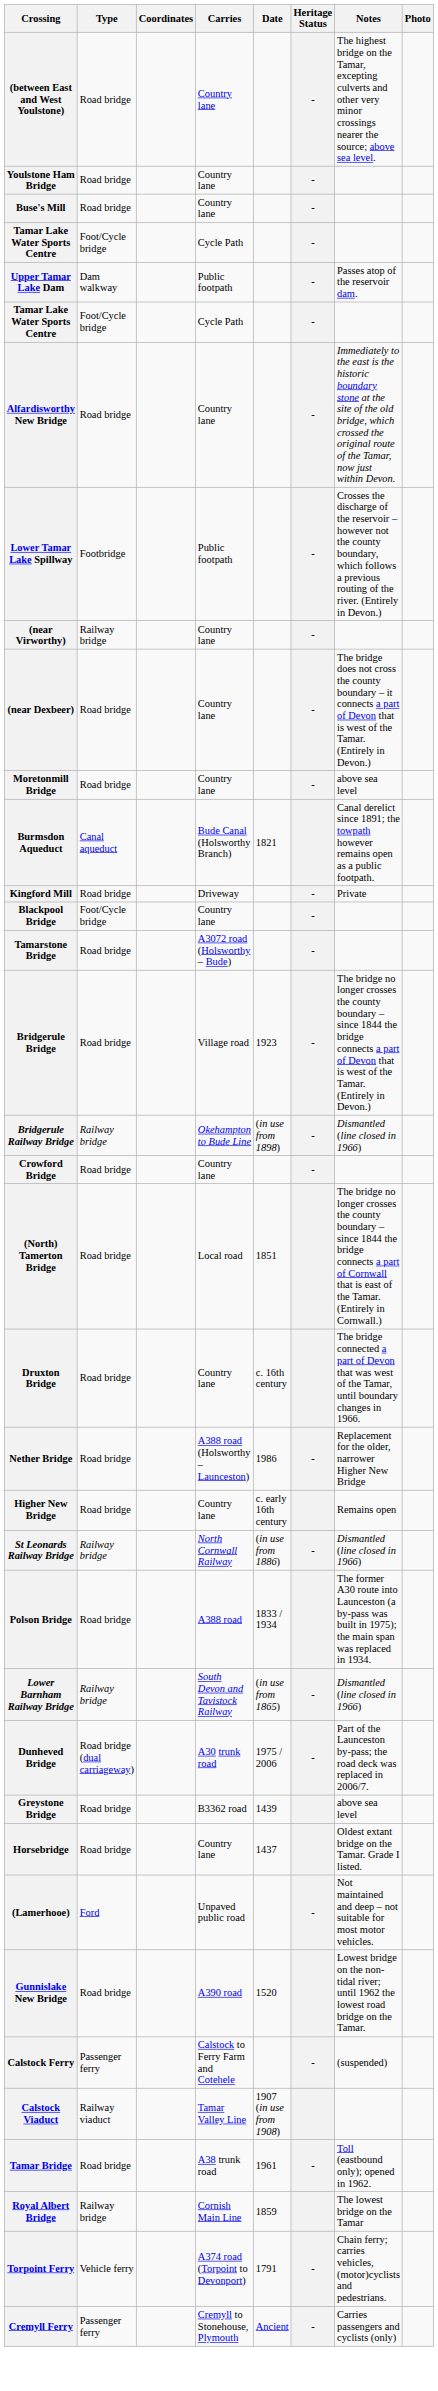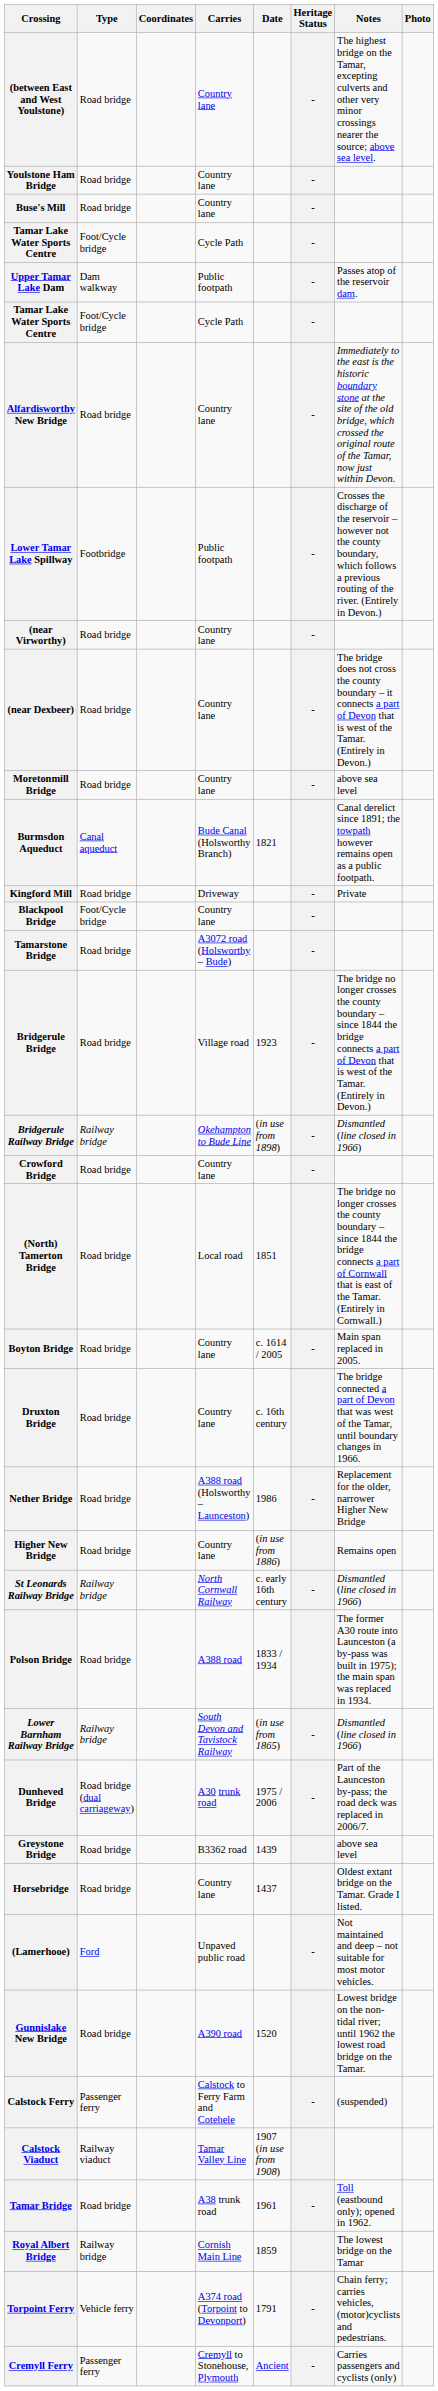 <table class="wikitable plainrowheaders">
 <tr>
 <th scope="col" style="width:175px;">Crossing</th>
 <th scope="col" style="width:120px;">Type</th>
 <th scope="col" style="width:120px;">Coordinates</th>
 <th scope="col" style="width:175px;">Carries</th>
 <th scope="col">Date</th>
 <th scope="col">Heritage Status</th>
 <th scope="col">Notes</th>
 <th scope="col">Photo</th>
 </tr>
 <tr>
 <th scope="row">(between East and West Youlstone)</th>
 <td>Road bridge</td>
 <td></td>
 <td><a href='#'>Country lane</a></td>
 <td></td>
 <th>-</th>
 <td>The highest bridge on the Tamar, excepting culverts and other very minor crossings nearer the source;  <a href='#'>above sea level</a>.</td>
 <td></td>
 </tr>
 <tr>
 <th scope="row">Youlstone Ham Bridge</th>
 <td>Road bridge</td>
 <td></td>
 <td>Country lane</td>
 <td></td>
 <th>-</th>
 <td></td>
 <td></td>
 </tr>
 <tr>
 <th scope="row">Buse's Mill</th>
 <td>Road bridge</td>
 <td></td>
 <td>Country lane</td>
 <td></td>
 <th>-</th>
 <td></td>
 <td></td>
 </tr>
 <tr>
 <th scope="row">Tamar Lake Water Sports Centre</th>
 <td>Foot/Cycle bridge</td>
 <td></td>
 <td>Cycle Path</td>
 <td></td>
 <th>-</th>
 <td></td>
 <td></td>
 </tr>
 <tr>
 <th scope="row"><a href='#'>Upper Tamar Lake</a> Dam</th>
 <td>Dam walkway</td>
 <td></td>
 <td>Public footpath</td>
 <td></td>
 <th>-</th>
 <td>Passes atop of the reservoir <a href='#'>dam</a>.</td>
 <td></td>
 </tr>
 <tr>
 <th scope="row">Tamar Lake Water Sports Centre</th>
 <td>Foot/Cycle bridge</td>
 <td></td>
 <td>Cycle Path</td>
 <td></td>
 <th>-</th>
 <td></td>
 <td></td>
 </tr>
 <tr>
 <th scope="row"><a href='#'>Alfardisworthy</a> New Bridge</th>
 <td>Road bridge</td>
 <td></td>
 <td>Country lane</td>
 <td></td>
 <th>-</th>
 <td><em>Immediately to the east is the historic <a href='#'>boundary stone</a> at the site of the old bridge, which crossed the original route of the Tamar, now just within Devon.</em></td>
 <td></td>
 </tr>
 <tr>
 <th scope="row"><a href='#'>Lower Tamar Lake</a> Spillway</th>
 <td>Footbridge</td>
 <td></td>
 <td>Public footpath</td>
 <td></td>
 <th>-</th>
 <td>Crosses the discharge of the reservoir – however not the county boundary, which follows a previous routing of the river. (Entirely in Devon.)</td>
 <td></td>
 </tr>
 <tr>
 <th scope="row">(near Virworthy)</th>
-<td>Railway bridge</td>
+<td>Road bridge</td>
 <td></td>
 <td>Country lane</td>
 <td></td>
 <th>-</th>
 <td></td>
 <td></td>
 </tr>
 <tr>
 <th scope="row">(near Dexbeer)</th>
 <td>Road bridge</td>
 <td></td>
 <td>Country lane</td>
 <td></td>
 <th>-</th>
 <td>The bridge does not cross the county boundary – it connects <a href='#'>a part of Devon</a> that is west of the Tamar. (Entirely in Devon.)</td>
 <td></td>
 </tr>
 <tr>
 <th scope="row">Moretonmill Bridge</th>
 <td>Road bridge</td>
 <td></td>
 <td>Country lane</td>
 <td></td>
 <th>-</th>
 <td> above sea level</td>
 <td></td>
 </tr>
 <tr>
 <th scope="row">Burmsdon Aqueduct</th>
 <td><a href='#'>Canal aqueduct</a></td>
 <td></td>
 <td><a href='#'>Bude Canal</a> (Holsworthy Branch)</td>
 <td>1821</td>
 <th></th>
 <td>Canal derelict since 1891; the <a href='#'>towpath</a> however remains open as a public footpath.</td>
 <td></td>
 </tr>
 <tr>
 <th scope="row">Kingford Mill</th>
 <td>Road bridge</td>
 <td></td>
 <td>Driveway</td>
 <td></td>
 <th>-</th>
 <td>Private</td>
 <td></td>
 </tr>
 <tr>
 <th scope="row">Blackpool Bridge</th>
 <td>Foot/Cycle bridge</td>
 <td></td>
 <td>Country lane</td>
 <td></td>
 <th>-</th>
 <td></td>
 <td></td>
 </tr>
 <tr>
 <th scope="row">Tamarstone Bridge</th>
 <td>Road bridge</td>
 <td></td>
 <td><a href='#'>A3072 road</a> (<a href='#'>Holsworthy</a> – <a href='#'>Bude</a>)</td>
 <td></td>
 <th>-</th>
 <td></td>
 <td></td>
 </tr>
 <tr>
 <th scope="row">Bridgerule Bridge</th>
 <td>Road bridge</td>
 <td></td>
 <td>Village road</td>
 <td>1923</td>
 <th>-</th>
 <td>The bridge no longer crosses the county boundary – since 1844 the bridge connects <a href='#'>a part of Devon</a> that is west of the Tamar. (Entirely in Devon.)</td>
 <td></td>
 </tr>
 <tr>
 <th scope="row"><em>Bridgerule Railway Bridge</em></th>
 <td><em>Railway bridge</em></td>
 <td></td>
 <td><em><a href='#'>Okehampton to Bude Line</a></em></td>
 <td>(<em>in use from 1898</em>)</td>
 <th>-</th>
 <td><em>Dismantled</em> (<em>line closed in 1966</em>)</td>
 <td></td>
 </tr>
 <tr>
 <th scope="row">Crowford Bridge</th>
 <td>Road bridge</td>
 <td></td>
 <td>Country lane</td>
 <td></td>
 <th>-</th>
 <td></td>
 <td></td>
 </tr>
 <tr>
 <th scope="row">(North) Tamerton Bridge</th>
 <td>Road bridge</td>
 <td></td>
 <td>Local road</td>
 <td>1851</td>
 <th></th>
 <td>The bridge no longer crosses the county boundary – since 1844 the bridge connects <a href='#'>a part of Cornwall</a> that is east of the Tamar. (Entirely in Cornwall.)</td>
 <td></td>
 </tr>
 <tr>
+<th scope="row">Boyton Bridge</th>
+<td>Road bridge</td>
+<td></td>
+<td>Country lane</td>
+<td>c. 1614 / 2005</td>
+<th>-</th>
+<td>Main span replaced in 2005.</td>
+<td></td>
+</tr>
+<tr>
 <th scope="row">Druxton Bridge</th>
 <td>Road bridge</td>
 <td></td>
 <td>Country lane</td>
 <td>c. 16th century</td>
 <th></th>
 <td>The bridge connected <a href='#'>a part of Devon</a> that was west of the Tamar, until boundary changes in 1966.</td>
 <td></td>
 </tr>
 <tr>
 <th scope="row">Nether Bridge</th>
 <td>Road bridge</td>
 <td></td>
 <td><a href='#'>A388 road</a> (Holsworthy – <a href='#'>Launceston</a>)</td>
 <td>1986</td>
 <th>-</th>
 <td>Replacement for the older, narrower Higher New Bridge</td>
 <td></td>
 </tr>
 <tr>
 <th scope="row">Higher New Bridge</th>
 <td>Road bridge</td>
 <td></td>
 <td>Country lane</td>
-<td>c. early 16th century</td>
+<td>(<em>in use from 1886</em>)</td>
 <th></th>
 <td>Remains open</td>
 <td></td>
 </tr>
 <tr>
 <th scope="row"><em>St Leonards Railway Bridge</em></th>
 <td><em>Railway bridge</em></td>
 <td></td>
 <td><em><a href='#'>North Cornwall Railway</a></em></td>
-<td>(<em>in use from 1886</em>)</td>
+<td>c. early 16th century</td>
 <th>-</th>
 <td><em>Dismantled</em> (<em>line closed in 1966</em>)</td>
 <td></td>
 </tr>
 <tr>
 <th scope="row">Polson Bridge</th>
 <td>Road bridge</td>
 <td></td>
 <td><a href='#'>A388 road</a></td>
 <td>1833 / 1934</td>
 <th></th>
 <td>The former A30 route into Launceston (a by-pass was built in 1975); the main span was replaced in 1934.</td>
 <td></td>
 </tr>
 <tr>
 <th scope="row"><em>Lower Barnham Railway Bridge</em></th>
 <td><em>Railway bridge</em></td>
 <td></td>
 <td><em><a href='#'>South Devon and Tavistock Railway</a></em></td>
 <td>(<em>in use from 1865</em>)</td>
 <th>-</th>
 <td><em>Dismantled</em> (<em>line closed in 1966</em>)</td>
 <td></td>
 </tr>
 <tr>
 <th scope="row">Dunheved Bridge</th>
 <td>Road bridge (<a href='#'>dual carriageway</a>)</td>
 <td></td>
 <td><a href='#'>A30</a> <a href='#'>trunk road</a></td>
 <td>1975 / 2006</td>
 <th>-</th>
 <td>Part of the Launceston by-pass; the road deck was replaced in 2006/7.</td>
 <td></td>
 </tr>
 <tr>
 <th scope="row">Greystone Bridge</th>
 <td>Road bridge</td>
 <td></td>
 <td>B3362 road</td>
 <td>1439</td>
 <th></th>
 <td> above sea level</td>
 <td></td>
 </tr>
 <tr>
 <th scope="row">Horsebridge</th>
 <td>Road bridge</td>
 <td></td>
 <td>Country lane</td>
 <td>1437</td>
 <th></th>
 <td>Oldest extant bridge on the Tamar. Grade I listed.</td>
 <td></td>
 </tr>
 <tr>
 <th scope="row">(Lamerhooe)</th>
 <td><a href='#'>Ford</a></td>
 <td></td>
 <td>Unpaved public road</td>
 <td></td>
 <th>-</th>
 <td>Not maintained and deep – not suitable for most motor vehicles.</td>
 <td></td>
 </tr>
 <tr>
 <th scope="row"><a href='#'>Gunnislake</a> New Bridge</th>
 <td>Road bridge</td>
 <td></td>
 <td><a href='#'>A390 road</a></td>
 <td>1520</td>
 <th></th>
 <td>Lowest bridge on the non-tidal river; until 1962 the lowest road bridge on the Tamar.</td>
 <td></td>
 </tr>
 <tr>
 <th scope="row">Calstock Ferry</th>
 <td>Passenger ferry</td>
 <td></td>
 <td><a href='#'>Calstock</a> to Ferry Farm and <a href='#'>Cotehele</a></td>
 <td></td>
 <th>-</th>
 <td>(suspended)</td>
 <td></td>
 </tr>
 <tr>
 <th scope="row"><a href='#'>Calstock Viaduct</a></th>
 <td>Railway viaduct</td>
 <td></td>
 <td><a href='#'>Tamar Valley Line</a></td>
 <td>1907<br>(<em>in use from 1908</em>)</td>
 <th></th>
 <td></td>
 <td></td>
 </tr>
 <tr>
 <th scope="row"><a href='#'>Tamar Bridge</a></th>
 <td>Road bridge</td>
 <td></td>
 <td><a href='#'>A38</a> trunk road</td>
 <td>1961</td>
 <th>-</th>
 <td><a href='#'>Toll</a> (eastbound only); opened in 1962.</td>
 <td></td>
 </tr>
 <tr>
 <th scope="row"><a href='#'>Royal Albert Bridge</a></th>
 <td>Railway bridge</td>
 <td></td>
 <td><a href='#'>Cornish Main Line</a></td>
 <td>1859</td>
 <th></th>
 <td>The lowest bridge on the Tamar</td>
 <td></td>
 </tr>
 <tr>
 <th scope="row"><a href='#'>Torpoint Ferry</a></th>
 <td>Vehicle ferry</td>
 <td></td>
 <td><a href='#'>A374 road</a> (<a href='#'>Torpoint</a> to <a href='#'>Devonport</a>)</td>
 <td>1791</td>
 <th>-</th>
 <td>Chain ferry; carries vehicles, (motor)cyclists and pedestrians.</td>
 <td></td>
 </tr>
 <tr>
 <th scope="row"><a href='#'>Cremyll Ferry</a></th>
 <td>Passenger ferry</td>
 <td></td>
 <td><a href='#'>Cremyll</a> to Stonehouse, <a href='#'>Plymouth</a></td>
 <td><a href='#'>Ancient</a></td>
 <th>-</th>
 <td>Carries passengers and cyclists (only)</td>
 <td></td>
 </tr>
 </table>
